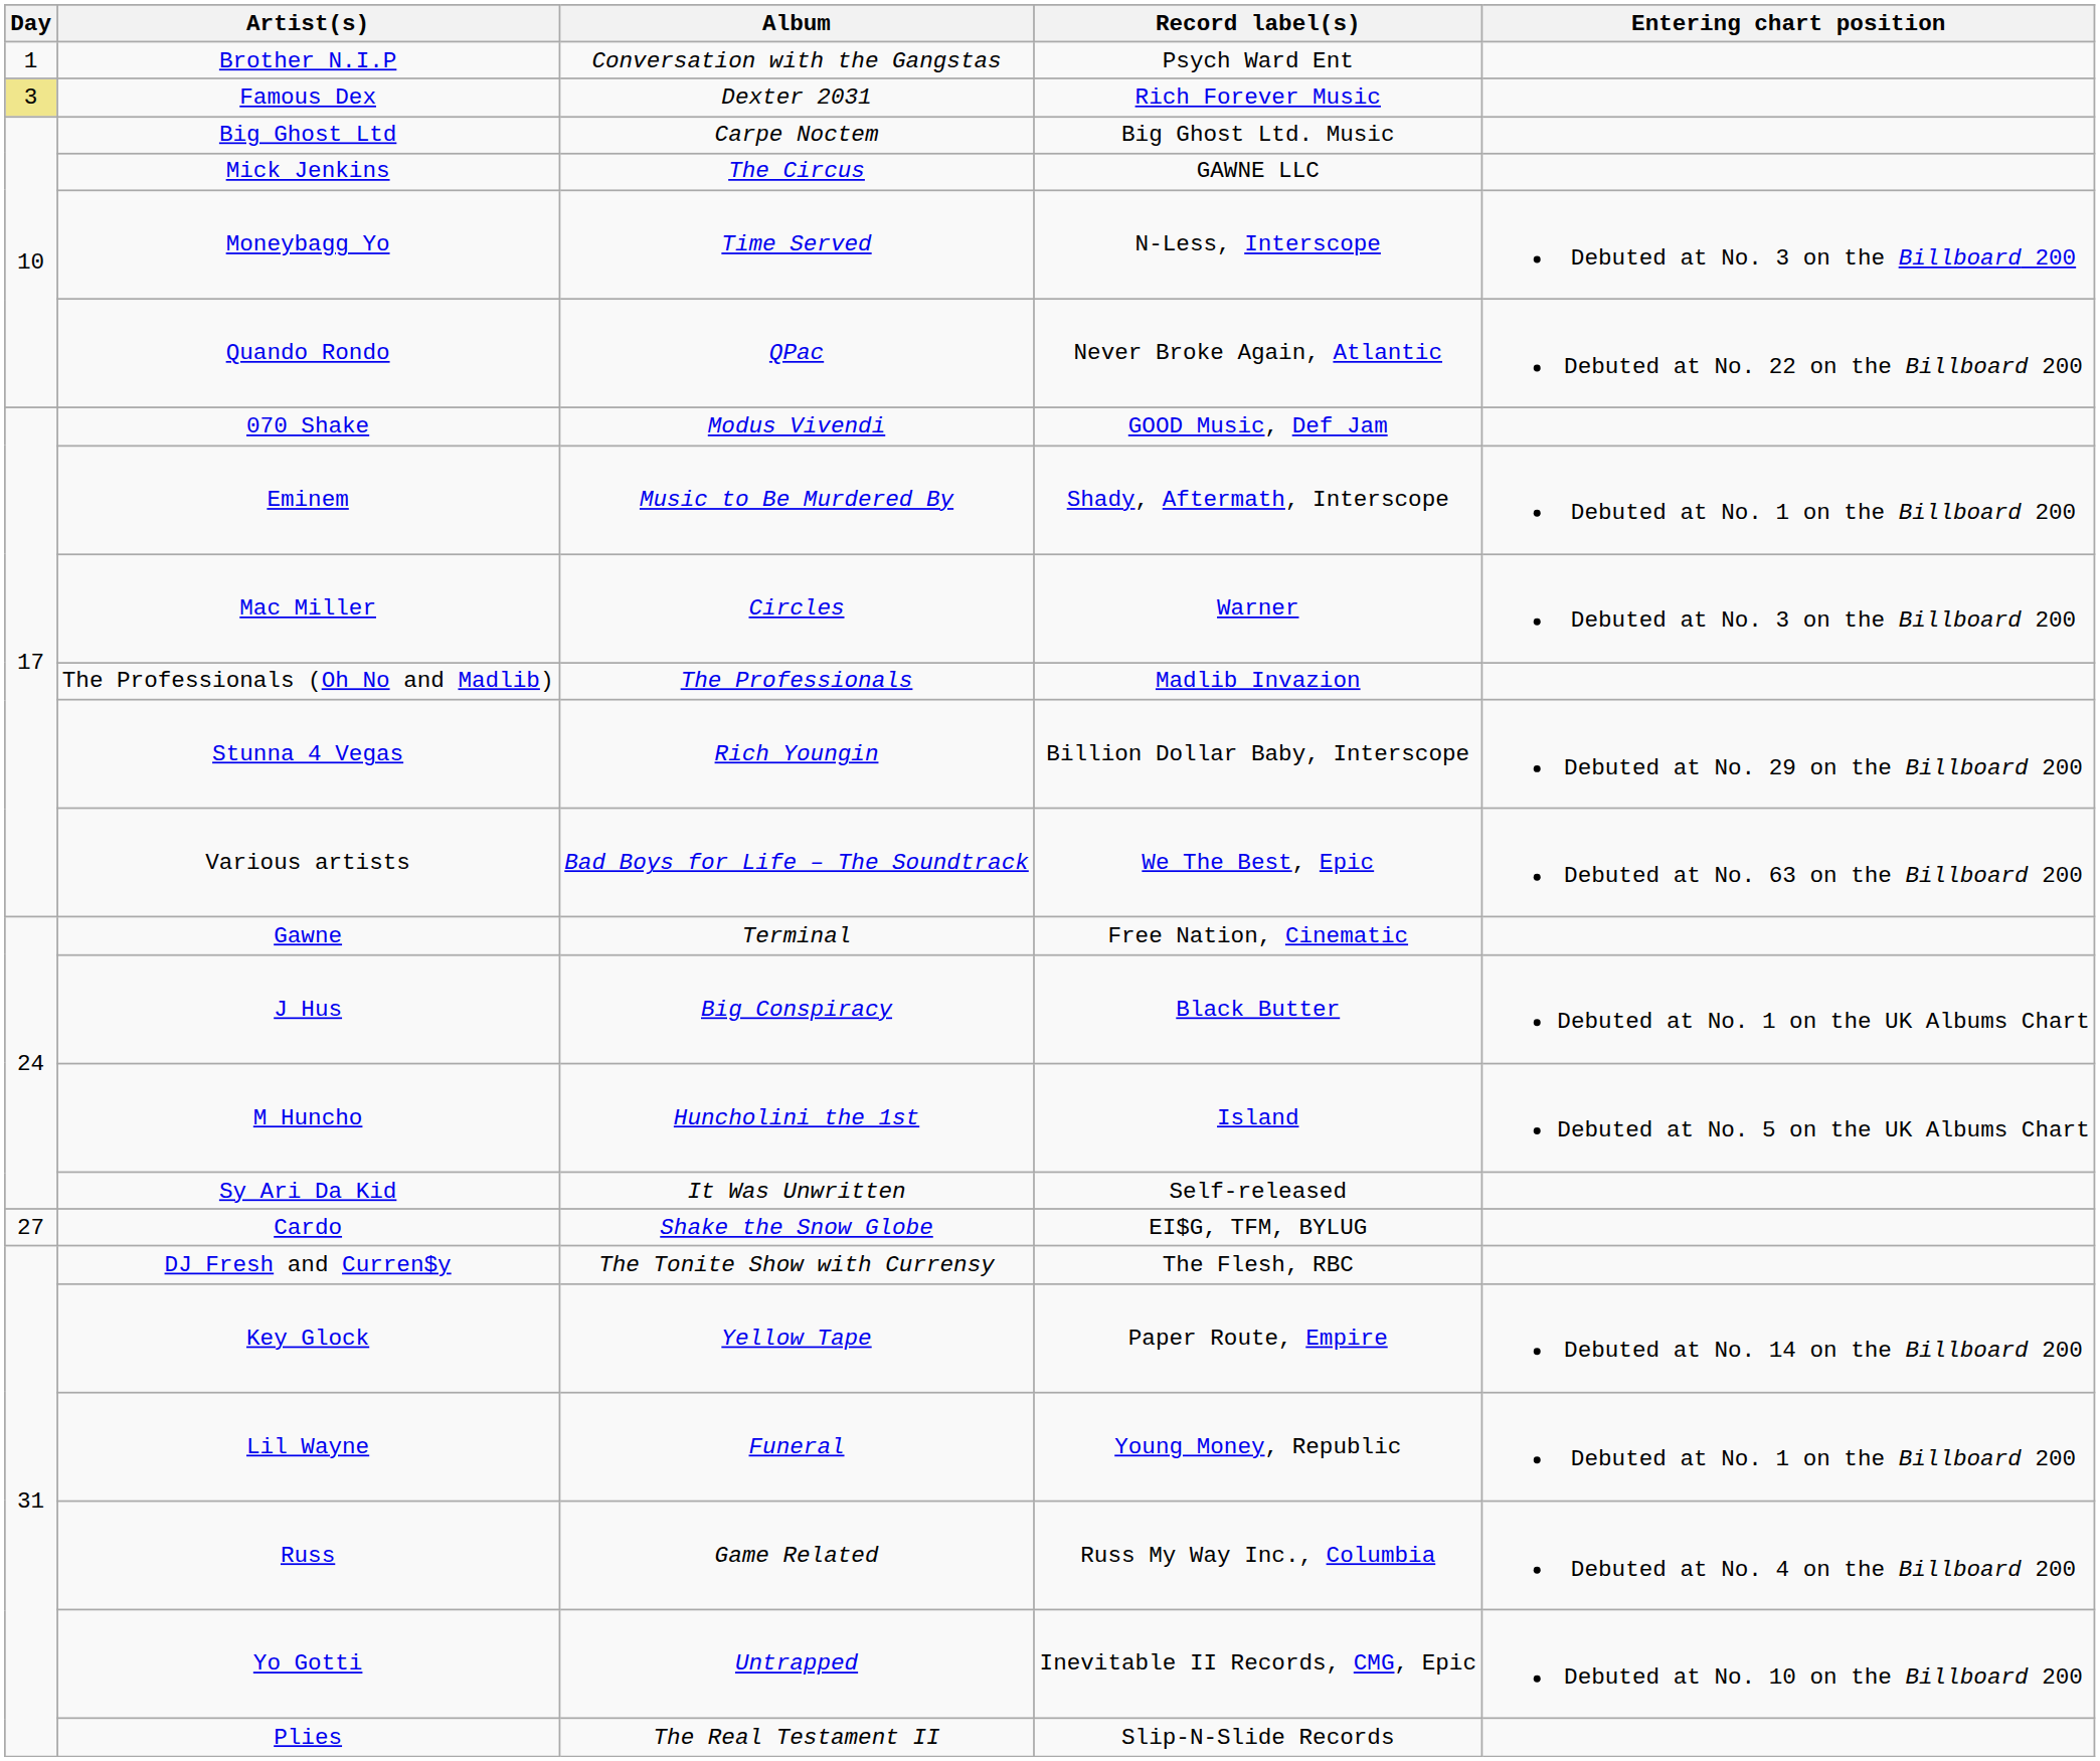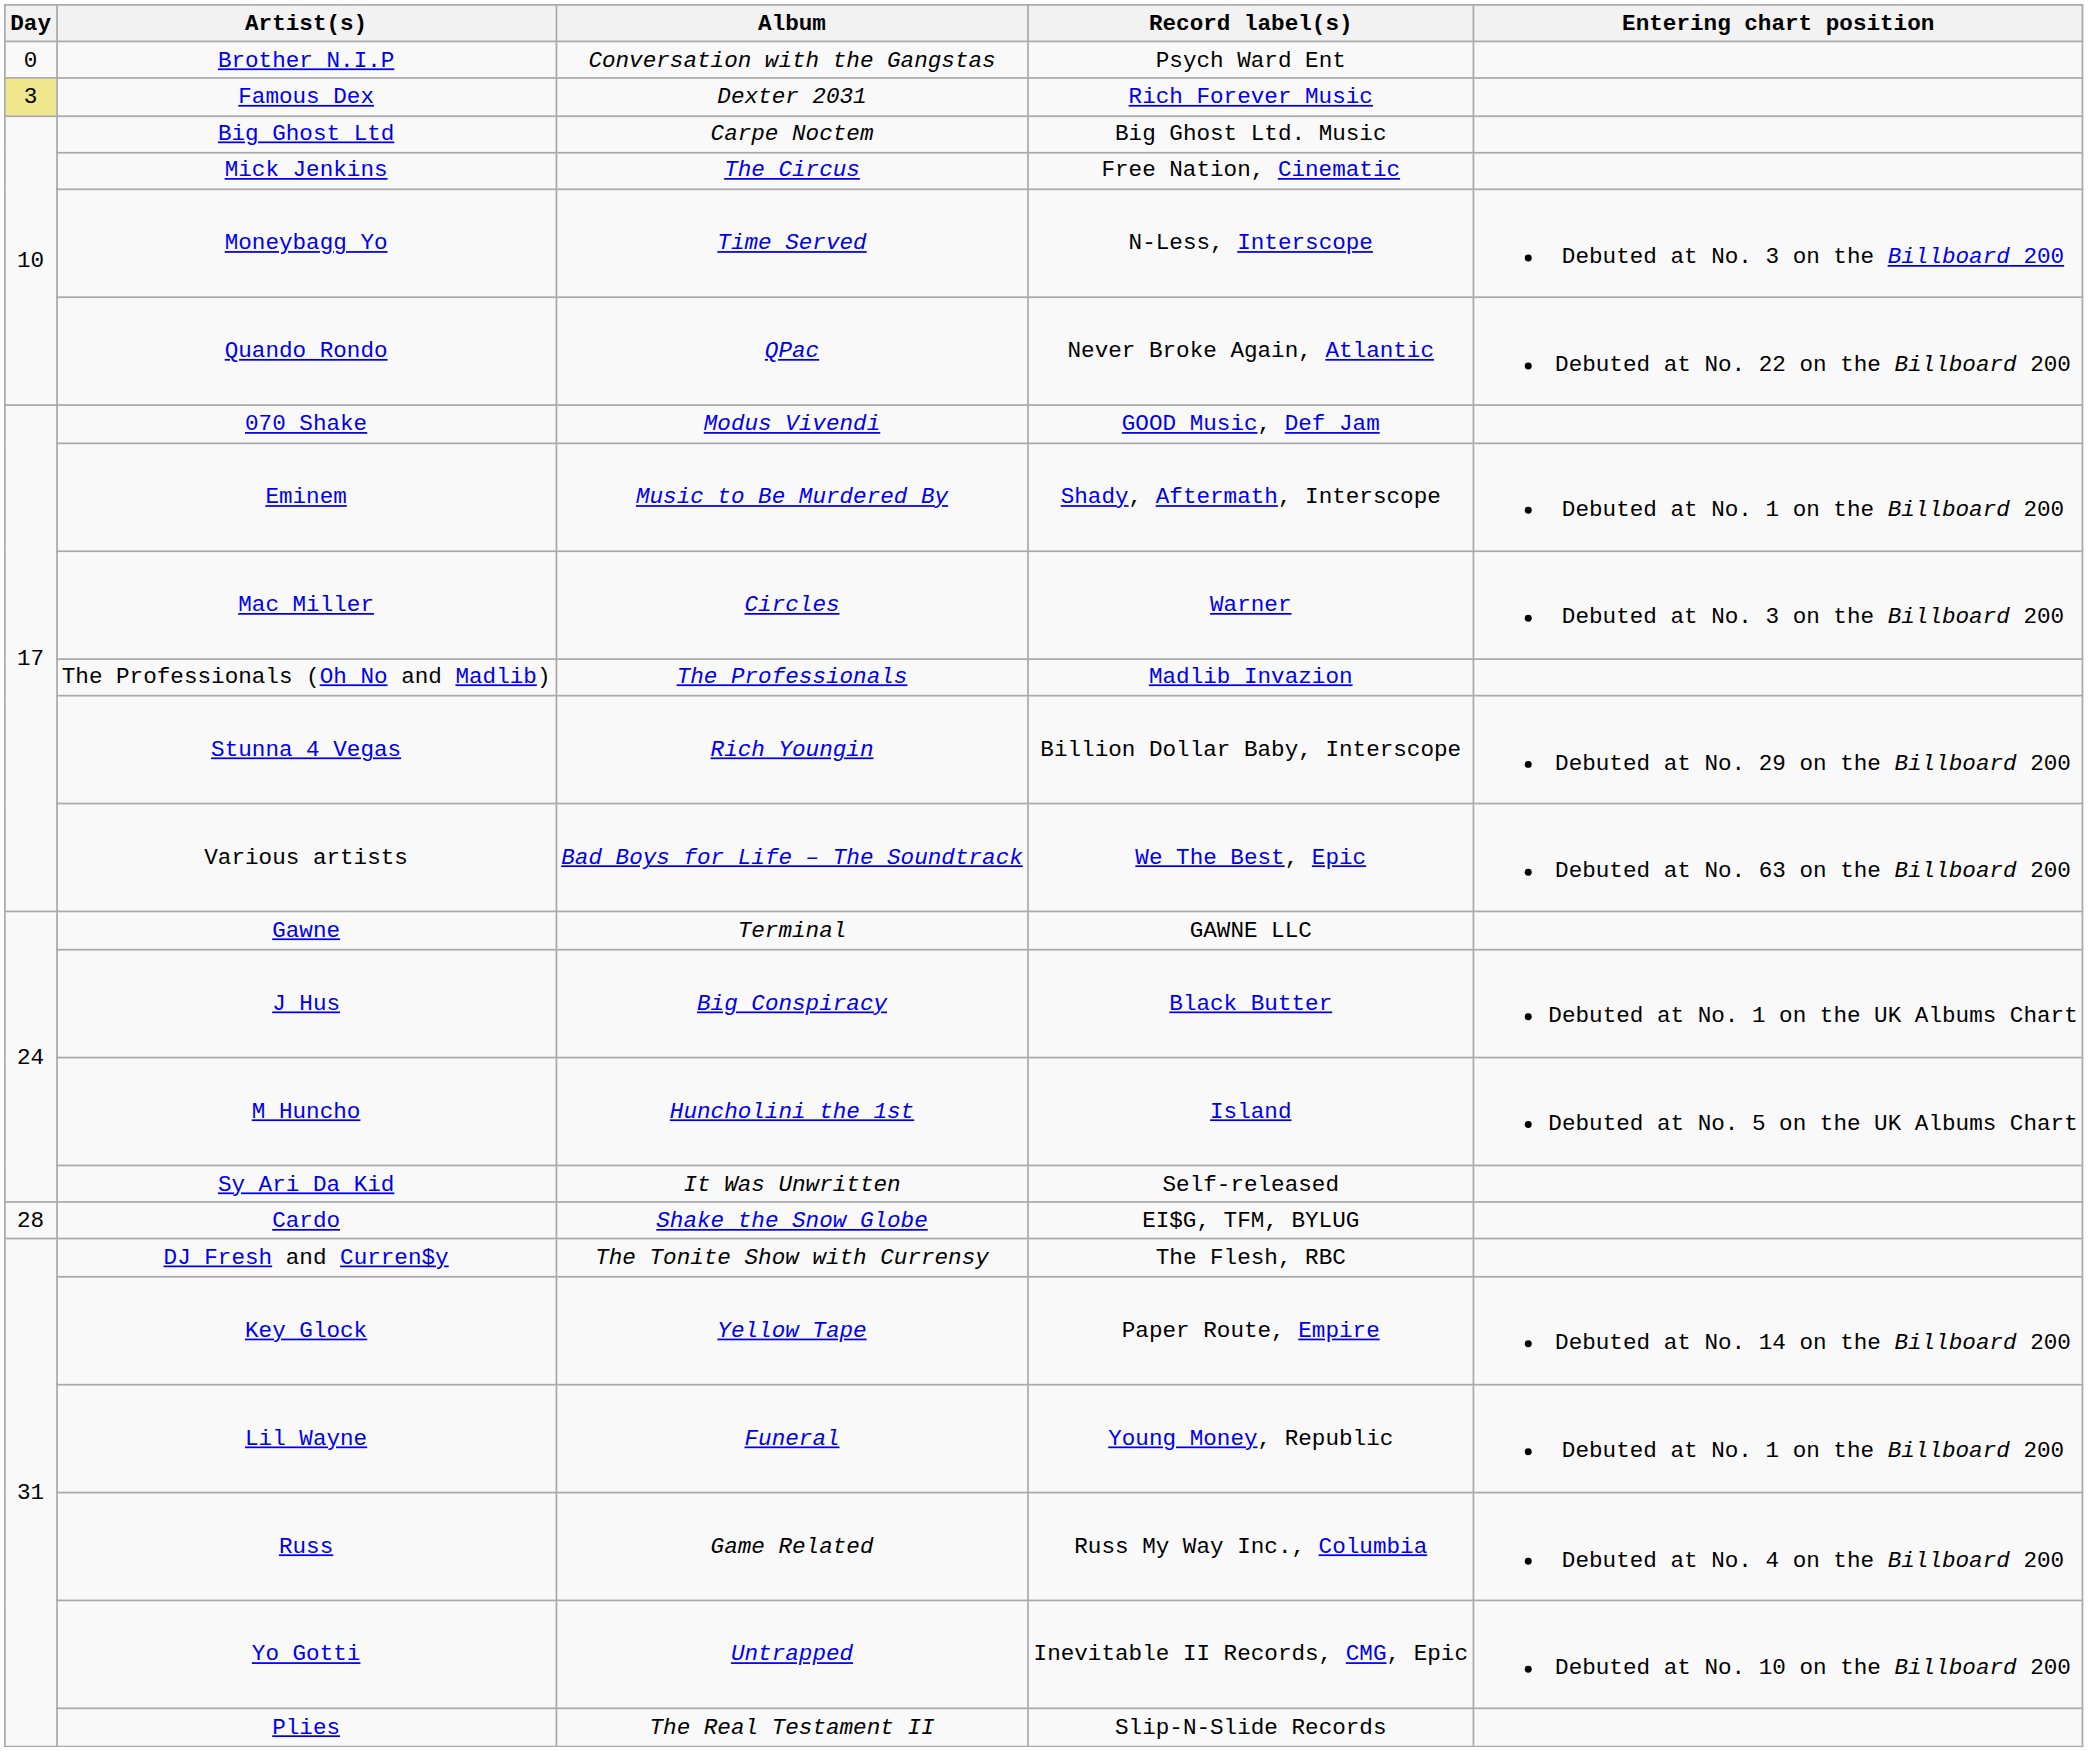 <table class="wikitable" style="text-align:center;">
 <tr>
 <th scope="col">Day</th>
 <th scope="col">Artist(s)</th>
 <th scope="col">Album</th>
 <th scope="col">Record label(s)</th>
 <th><strong>Entering chart position</strong></th>
 </tr>
 <tr>
-<td>1</td>
+<td>0</td>
 <td><a href='#'>Brother N.I.P</a></td>
 <td><em>Conversation with the Gangstas</em></td>
 <td>Psych Ward Ent</td>
 <td></td>
 </tr>
 <tr>
 <td style="background: khaki;">3</td>
 <td><a href='#'>Famous Dex</a></td>
 <td><em>Dexter 2031</em></td>
 <td><a href='#'>Rich Forever Music</a></td>
 <td></td>
 </tr>
 <tr>
 <td rowspan="4">10</td>
 <td><a href='#'>Big Ghost Ltd</a></td>
 <td><em>Carpe Noctem</em></td>
 <td>Big Ghost Ltd. Music</td>
 <td></td>
 </tr>
 <tr>
 <td><a href='#'>Mick Jenkins</a></td>
 <td><em><a href='#'>The Circus</a></em></td>
-<td>GAWNE LLC</td>
+<td>Free Nation, <a href='#'>Cinematic</a></td>
 <td></td>
 </tr>
 <tr>
 <td><a href='#'>Moneybagg Yo</a></td>
 <td><em><a href='#'>Time Served</a></em></td>
 <td>N-Less, <a href='#'>Interscope</a></td>
 <td><br><ul><li>Debuted at No. 3 on the <a href='#'><em>Billboard</em> 200</a></li></ul></td>
 </tr>
 <tr>
 <td><a href='#'>Quando Rondo</a></td>
 <td><em><a href='#'>QPac</a></em></td>
 <td>Never Broke Again, <a href='#'>Atlantic</a></td>
 <td><br><ul><li>Debuted at No. 22 on the <em>Billboard</em> 200</li></ul></td>
 </tr>
 <tr>
 <td rowspan="6">17</td>
 <td><a href='#'>070 Shake</a></td>
 <td><em><a href='#'>Modus Vivendi</a></em></td>
 <td><a href='#'>GOOD Music</a>, <a href='#'>Def Jam</a></td>
 <td></td>
 </tr>
 <tr>
 <td><a href='#'>Eminem</a></td>
 <td><em><a href='#'>Music to Be Murdered By</a></em></td>
 <td><a href='#'>Shady</a>, <a href='#'>Aftermath</a>, Interscope</td>
 <td><br><ul><li>Debuted at No. 1 on the <em>Billboard</em> 200</li></ul></td>
 </tr>
 <tr>
 <td><a href='#'>Mac Miller</a></td>
 <td><em><a href='#'>Circles</a></em></td>
 <td><a href='#'>Warner</a></td>
 <td><br><ul><li>Debuted at No. 3 on the <em>Billboard</em> 200</li></ul></td>
 </tr>
 <tr>
 <td>The Professionals (<a href='#'>Oh No</a> and <a href='#'>Madlib</a>)</td>
 <td><em><a href='#'>The Professionals</a></em></td>
 <td><a href='#'>Madlib Invazion</a></td>
 <td></td>
 </tr>
 <tr>
 <td><a href='#'>Stunna 4 Vegas</a></td>
 <td><em><a href='#'>Rich Youngin</a></em></td>
 <td>Billion Dollar Baby, Interscope</td>
 <td><br><ul><li>Debuted at No. 29 on the <em>Billboard</em> 200</li></ul></td>
 </tr>
 <tr>
 <td>Various artists</td>
 <td><em><a href='#'>Bad Boys for Life – The Soundtrack</a></em></td>
 <td><a href='#'>We The Best</a>, <a href='#'>Epic</a></td>
 <td><br><ul><li>Debuted at No. 63 on the <em>Billboard</em> 200</li></ul></td>
 </tr>
 <tr>
 <td rowspan="4">24</td>
 <td><a href='#'>Gawne</a></td>
 <td><em>Terminal</em></td>
-<td>Free Nation, <a href='#'>Cinematic</a></td>
+<td>GAWNE LLC</td>
 <td></td>
 </tr>
 <tr>
 <td><a href='#'>J Hus</a></td>
 <td><em><a href='#'>Big Conspiracy</a></em></td>
 <td><a href='#'>Black Butter</a></td>
 <td><br><ul><li>Debuted at No. 1 on the UK Albums Chart</li></ul></td>
 </tr>
 <tr>
 <td><a href='#'>M Huncho</a></td>
 <td><em><a href='#'>Huncholini the 1st</a></em></td>
 <td><a href='#'>Island</a></td>
 <td><br><ul><li>Debuted at No. 5 on the UK Albums Chart</li></ul></td>
 </tr>
 <tr>
 <td><a href='#'>Sy Ari Da Kid</a></td>
 <td><em>It Was Unwritten</em></td>
 <td>Self-released</td>
 <td></td>
 </tr>
 <tr>
-<td rowspan="1">27</td>
+<td rowspan="1">28</td>
 <td><a href='#'>Cardo</a></td>
 <td><em><a href='#'>Shake the Snow Globe</a></em></td>
 <td>EI$G, TFM, BYLUG</td>
 <td></td>
 </tr>
 <tr>
 <td rowspan="6">31</td>
 <td><a href='#'>DJ Fresh</a> and <a href='#'>Curren$y</a></td>
 <td><em>The Tonite Show with Currensy</em></td>
 <td>The Flesh, RBC</td>
 <td></td>
 </tr>
 <tr>
 <td><a href='#'>Key Glock</a></td>
 <td><em><a href='#'>Yellow Tape</a></em></td>
 <td>Paper Route, <a href='#'>Empire</a></td>
 <td><br><ul><li>Debuted at No. 14 on the <em>Billboard</em> 200</li></ul></td>
 </tr>
 <tr>
 <td><a href='#'>Lil Wayne</a></td>
 <td><em><a href='#'>Funeral</a></em></td>
 <td><a href='#'>Young Money</a>, Republic</td>
 <td><br><ul><li>Debuted at No. 1 on the <em>Billboard</em> 200</li></ul></td>
 </tr>
 <tr>
 <td><a href='#'>Russ</a></td>
 <td><em>Game Related</em></td>
 <td>Russ My Way Inc., <a href='#'>Columbia</a></td>
 <td><br><ul><li>Debuted at No. 4 on the <em>Billboard</em> 200</li></ul></td>
 </tr>
 <tr>
 <td><a href='#'>Yo Gotti</a></td>
 <td><em><a href='#'>Untrapped</a></em></td>
 <td>Inevitable II Records, <a href='#'>CMG</a>, Epic</td>
 <td><br><ul><li>Debuted at No. 10 on the <em>Billboard</em> 200</li></ul></td>
 </tr>
 <tr>
 <td><a href='#'>Plies</a></td>
 <td><em>The Real Testament II</em></td>
 <td>Slip-N-Slide Records</td>
 <td></td>
 </tr>
 </table>
